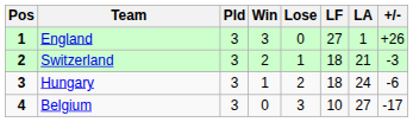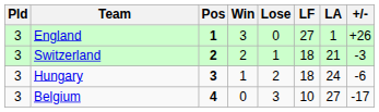 <table class="wikitable" style="font-size: 100%">
 <tr>
+<th width=25>Pld</th>
+<th width=200>Team</th>
 <th width=20>Pos</th>
-<th width=200>Team</th>
-<th width=25>Pld</th>
 <th width=25>Win</th>
 <th width=25>Lose</th>
 <th width=25>LF</th>
 <th width=25>LA</th>
 <th width=25>+/-</th>
 </tr>
 <tr align=center style="background: #ccffcc;">
+<td>3</td>
+<td align="left"> <a href='#'>England</a></td>
 <td><strong>1</strong></td>
-<td align="left"> <a href='#'>England</a></td>
-<td>3</td>
 <td>3</td>
 <td>0</td>
 <td>27</td>
 <td>1</td>
 <td>+26</td>
 </tr>
 <tr align=center style="background: #ccffcc;">
+<td>3</td>
+<td align="left"> <a href='#'>Switzerland</a></td>
 <td><strong>2</strong></td>
-<td align="left"> <a href='#'>Switzerland</a></td>
-<td>3</td>
 <td>2</td>
 <td>1</td>
 <td>18</td>
 <td>21</td>
 <td>-3</td>
 </tr>
 <tr align=center>
+<td>3</td>
+<td align="left"> <a href='#'>Hungary</a></td>
 <td><strong>3</strong></td>
-<td align="left"> <a href='#'>Hungary</a></td>
-<td>3</td>
 <td>1</td>
 <td>2</td>
 <td>18</td>
 <td>24</td>
 <td>-6</td>
 </tr>
 <tr align=center>
+<td>3</td>
+<td align="left"> <a href='#'>Belgium</a></td>
 <td><strong>4</strong></td>
-<td align="left"> <a href='#'>Belgium</a></td>
-<td>3</td>
 <td>0</td>
 <td>3</td>
 <td>10</td>
 <td>27</td>
 <td>-17</td>
 </tr>
 </table>
